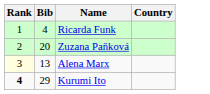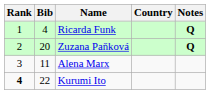 <table class="wikitable" style="text-align:center;">
 <tr>
 <th>Rank</th>
 <th>Bib</th>
 <th>Name</th>
 <th>Country</th>
+<th>Notes</th>
 </tr>
 <tr bgcolor=ccffcc>
 <td>1</td>
 <td>4</td>
 <td align=left><a href='#'>Ricarda Funk</a></td>
 <td align=left></td>
+<td><strong>Q</strong></td>
 </tr>
 <tr bgcolor=ccffcc>
 <td>2</td>
 <td>20</td>
 <td align=left><a href='#'>Zuzana Paňková</a></td>
 <td align=left></td>
+<td><strong>Q</strong></td>
 </tr>
 <tr>
-<td style="background: lightyellow;">3</td>
-<td>13</td>
+<td>3</td>
+<td>11</td>
 <td align=left><a href='#'>Alena Marx</a></td>
 <td align=left></td>
+<td></td>
 </tr>
 <tr>
 <td><strong>4</strong></td>
-<td>29</td>
+<td>22</td>
 <td align=left><a href='#'>Kurumi Ito</a></td>
 <td align=left></td>
+<td></td>
 </tr>
 </table>
